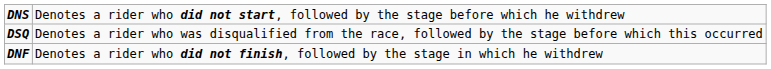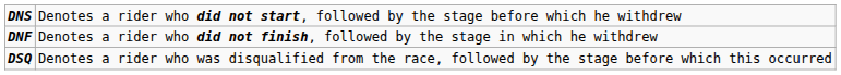 <table class="wikitable">
 <tr>
 <td align=center><strong><em>DNS</em></strong></td>
 <td>Denotes a rider who <strong><em>did not start</em></strong>, followed by the stage before which he withdrew</td>
 </tr>
 <tr>
+<td align=center><strong><em>DNF</em></strong></td>
+<td>Denotes a rider who <strong><em>did not finish</em></strong>, followed by the stage in which he withdrew</td>
+</tr>
+<tr>
 <td align=center><strong><em>DSQ</em></strong></td>
 <td>Denotes a rider who was disqualified from the race, followed by the stage before which this occurred</td>
 </tr>
-<tr>
-<td align=center><strong><em>DNF</em></strong></td>
-<td>Denotes a rider who <strong><em>did not finish</em></strong>, followed by the stage in which he withdrew</td>
-</tr>
 </table>
